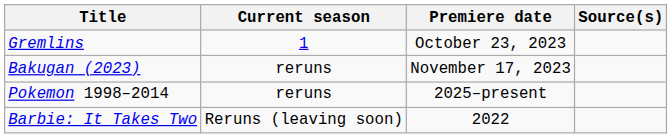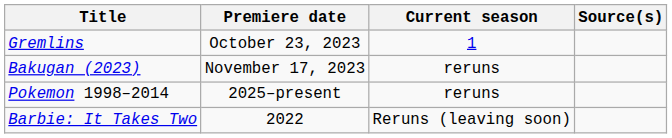 <table class="wikitable plainrowheaders sortable" style="text-align:center;">
 <tr>
 <th scope="col">Title</th>
+<th scope="col">Premiere date</th>
 <th scope="col">Current season</th>
-<th scope="col">Premiere date</th>
 <th class="unsortable">Source(s)</th>
 </tr>
 <tr>
 <td scope="row" style="text-align:left;"><em><a href='#'>Gremlins</a></em></td>
+<td>October 23, 2023</td>
 <td><a href='#'>1</a></td>
-<td>October 23, 2023</td>
 <td></td>
 </tr>
 <tr>
 <td scope="row" style="text-align:left;"><em><a href='#'>Bakugan (2023)</a></em></td>
+<td>November 17, 2023</td>
 <td>reruns</td>
-<td>November 17, 2023</td>
 <td></td>
 </tr>
 <tr>
 <td scope="row" style="text-align:left;"><em><a href='#'>Pokemon</a></em> 1998–2014</td>
+<td>2025–present</td>
 <td>reruns</td>
-<td>2025–present</td>
 <td></td>
 </tr>
 <tr>
 <td scope="row" style="text-align:left;"><em><a href='#'>Barbie: It Takes Two</a></em></td>
+<td>2022</td>
 <td>Reruns (leaving soon)</td>
-<td>2022</td>
 <td></td>
 </tr>
 </table>
